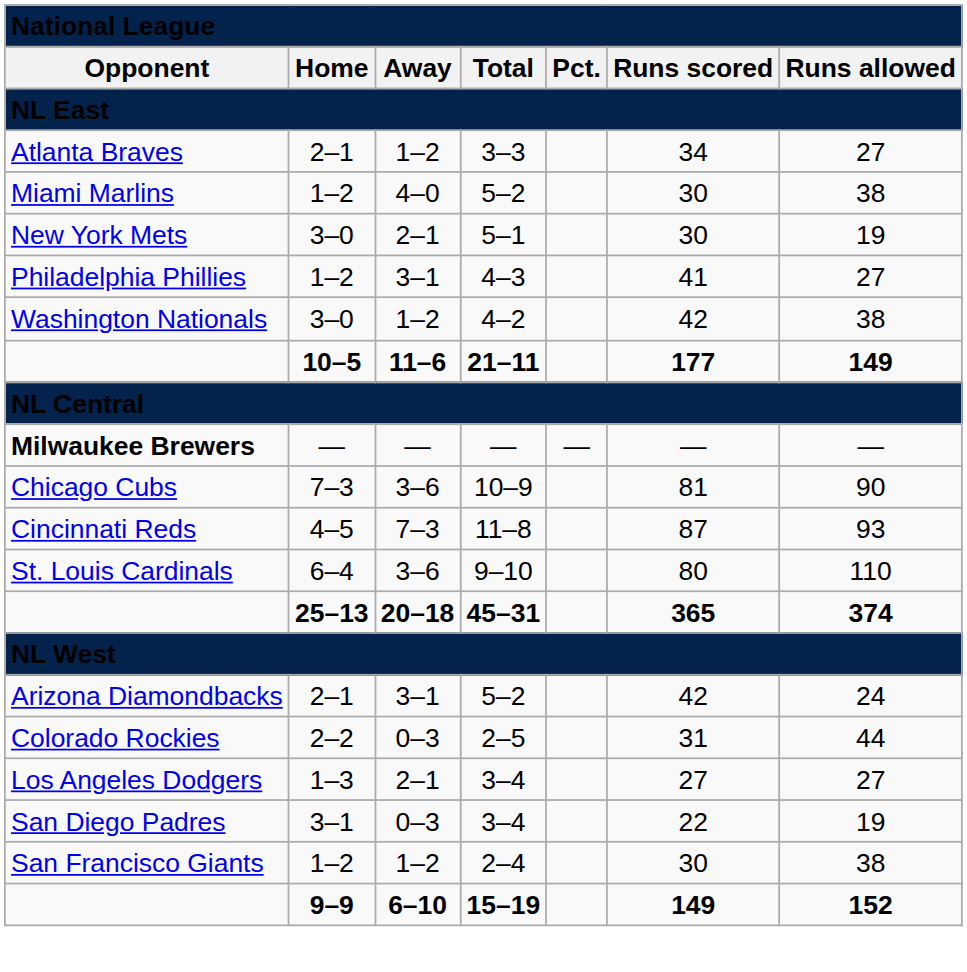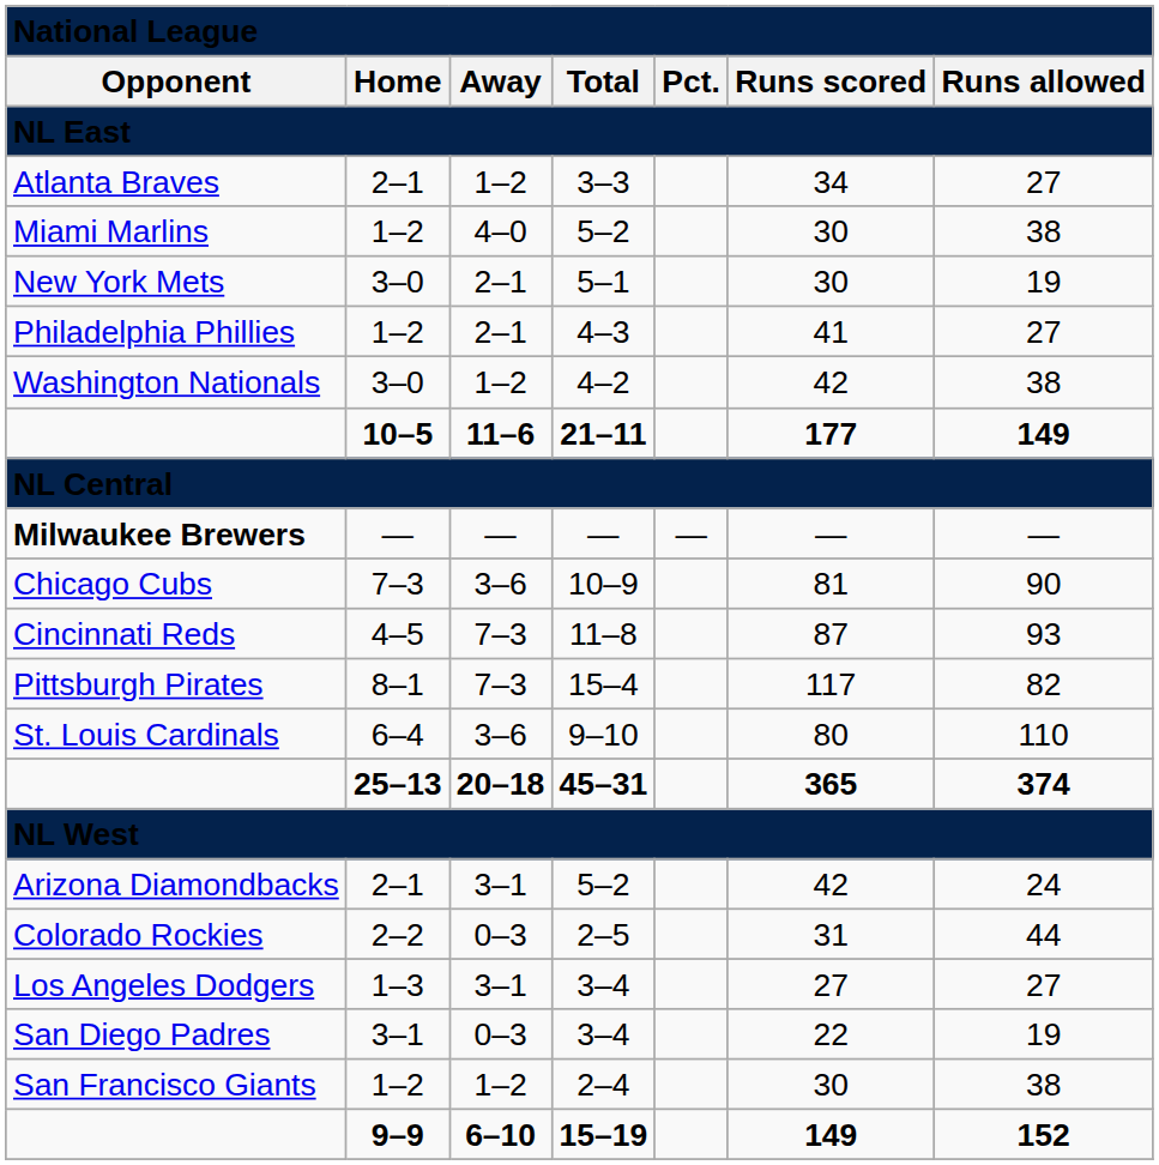 <table class="wikitable" style="font-size: 95%; text-align: center">
 <tr>
 <td colspan="7" style="text-align:left; background:#03224c"><span> <strong>National League</strong> </span></td>
 </tr>
 <tr>
 <th>Opponent</th>
 <th>Home</th>
 <th>Away</th>
 <th>Total</th>
 <th>Pct.</th>
 <th>Runs scored</th>
 <th>Runs allowed</th>
 </tr>
 <tr>
 <td colspan="7" style="text-align:left; background:#03224c"><span> <strong>NL East</strong> </span></td>
 </tr>
 <tr>
 <td style="text-align:left"><a href='#'>Atlanta Braves</a></td>
 <td>2–1</td>
 <td>1–2</td>
 <td>3–3</td>
 <td></td>
 <td>34</td>
 <td>27</td>
 </tr>
 <tr>
 <td style="text-align:left"><a href='#'>Miami Marlins</a></td>
 <td>1–2</td>
 <td>4–0</td>
 <td>5–2</td>
 <td></td>
 <td>30</td>
 <td>38</td>
 </tr>
 <tr>
 <td style="text-align:left"><a href='#'>New York Mets</a></td>
 <td>3–0</td>
 <td>2–1</td>
 <td>5–1</td>
 <td></td>
 <td>30</td>
 <td>19</td>
 </tr>
 <tr>
 <td style="text-align:left"><a href='#'>Philadelphia Phillies</a></td>
 <td>1–2</td>
-<td>3–1</td>
+<td>2–1</td>
 <td>4–3</td>
 <td></td>
 <td>41</td>
 <td>27</td>
 </tr>
 <tr>
 <td style="text-align:left"><a href='#'>Washington Nationals</a></td>
 <td>3–0</td>
 <td>1–2</td>
 <td>4–2</td>
 <td></td>
 <td>42</td>
 <td>38</td>
 </tr>
 <tr style="font-weight:bold">
 <td></td>
 <td>10–5</td>
 <td>11–6</td>
 <td>21–11</td>
 <td></td>
 <td>177</td>
 <td>149</td>
 </tr>
 <tr>
 <td colspan="7" style="text-align:left; background:#03224c"><span> <strong>NL Central</strong> </span></td>
 </tr>
 <tr>
 <td style="text-align:left"><strong>Milwaukee Brewers</strong></td>
 <td>—</td>
 <td>—</td>
 <td>—</td>
 <td>—</td>
 <td>—</td>
 <td>—</td>
 </tr>
 <tr>
 <td style="text-align:left"><a href='#'>Chicago Cubs</a></td>
 <td>7–3</td>
 <td>3–6</td>
 <td>10–9</td>
 <td></td>
 <td>81</td>
 <td>90</td>
 </tr>
 <tr>
 <td style="text-align:left"><a href='#'>Cincinnati Reds</a></td>
 <td>4–5</td>
 <td>7–3</td>
 <td>11–8</td>
 <td></td>
 <td>87</td>
 <td>93</td>
 </tr>
 <tr>
+<td style="text-align:left"><a href='#'>Pittsburgh Pirates</a></td>
+<td>8–1</td>
+<td>7–3</td>
+<td>15–4</td>
+<td></td>
+<td>117</td>
+<td>82</td>
+</tr>
+<tr>
 <td style="text-align:left"><a href='#'>St. Louis Cardinals</a></td>
 <td>6–4</td>
 <td>3–6</td>
 <td>9–10</td>
 <td></td>
 <td>80</td>
 <td>110</td>
 </tr>
 <tr style="font-weight:bold">
 <td></td>
 <td>25–13</td>
 <td>20–18</td>
 <td>45–31</td>
 <td></td>
 <td>365</td>
 <td>374</td>
 </tr>
 <tr>
 <td colspan="7" style="text-align:left; background:#03224c"><span> <strong>NL West</strong> </span></td>
 </tr>
 <tr>
 <td style="text-align:left"><a href='#'>Arizona Diamondbacks</a></td>
 <td>2–1</td>
 <td>3–1</td>
 <td>5–2</td>
 <td></td>
 <td>42</td>
 <td>24</td>
 </tr>
 <tr>
 <td style="text-align:left"><a href='#'>Colorado Rockies</a></td>
 <td>2–2</td>
 <td>0–3</td>
 <td>2–5</td>
 <td></td>
 <td>31</td>
 <td>44</td>
 </tr>
 <tr>
 <td style="text-align:left"><a href='#'>Los Angeles Dodgers</a></td>
 <td>1–3</td>
-<td>2–1</td>
+<td>3–1</td>
 <td>3–4</td>
 <td></td>
 <td>27</td>
 <td>27</td>
 </tr>
 <tr>
 <td style="text-align:left"><a href='#'>San Diego Padres</a></td>
 <td>3–1</td>
 <td>0–3</td>
 <td>3–4</td>
 <td></td>
 <td>22</td>
 <td>19</td>
 </tr>
 <tr>
 <td style="text-align:left"><a href='#'>San Francisco Giants</a></td>
 <td>1–2</td>
 <td>1–2</td>
 <td>2–4</td>
 <td></td>
 <td>30</td>
 <td>38</td>
 </tr>
 <tr style="font-weight:bold">
 <td></td>
 <td>9–9</td>
 <td>6–10</td>
 <td>15–19</td>
 <td></td>
 <td>149</td>
 <td>152</td>
 </tr>
 </table>
